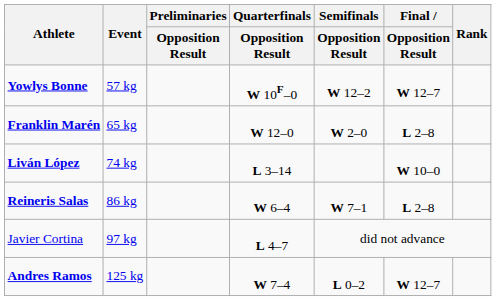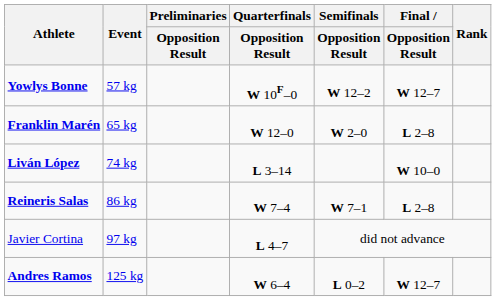 <table class="wikitable" border="1" style="font-size:90%">
 <tr>
 <th rowspan=2>Athlete</th>
 <th rowspan=2>Event</th>
 <th>Preliminaries</th>
 <th>Quarterfinals</th>
 <th>Semifinals</th>
 <th>Final / </th>
 <th rowspan=2>Rank</th>
 </tr>
 <tr>
 <th>Opposition<br>Result</th>
 <th>Opposition<br>Result</th>
 <th>Opposition<br>Result</th>
 <th>Opposition<br>Result</th>
 </tr>
 <tr align=center>
 <td align=left><strong><a href='#'>Yowlys Bonne</a></strong></td>
 <td align=left><a href='#'>57 kg</a></td>
 <td></td>
 <td><br><strong>W</strong> 10<sup><strong>F</strong></sup>–0</td>
 <td><br><strong>W</strong> 12–2</td>
 <td><br><strong>W</strong> 12–7</td>
 <td></td>
 </tr>
 <tr align=center>
 <td align=left><strong><a href='#'>Franklin Marén</a></strong></td>
 <td align=left><a href='#'>65 kg</a></td>
 <td></td>
 <td><br><strong>W</strong> 12–0</td>
 <td><br><strong>W</strong> 2–0</td>
 <td><br><strong>L</strong> 2–8</td>
 <td></td>
 </tr>
 <tr align=center>
 <td align=left><strong><a href='#'>Liván López</a></strong></td>
 <td align=left><a href='#'>74 kg</a></td>
 <td></td>
 <td><br><strong>L</strong> 3–14</td>
 <td></td>
 <td><br><strong>W</strong> 10–0</td>
 <td></td>
 </tr>
 <tr align=center>
 <td align=left><strong><a href='#'>Reineris Salas</a></strong></td>
 <td align=left><a href='#'>86 kg</a></td>
 <td></td>
-<td><br><strong>W</strong> 6–4</td>
+<td><br><strong>W</strong> 7–4</td>
 <td><br><strong>W</strong> 7–1</td>
 <td><br><strong>L</strong> 2–8</td>
 <td></td>
 </tr>
 <tr align=center>
 <td align=left><a href='#'>Javier Cortina</a></td>
 <td align=left><a href='#'>97 kg</a></td>
 <td></td>
 <td><br><strong>L</strong> 4–7</td>
 <td colspan=3>did not advance</td>
 </tr>
 <tr align=center>
 <td align=left><strong><a href='#'>Andres Ramos</a></strong></td>
 <td align=left><a href='#'>125 kg</a></td>
 <td></td>
-<td><br><strong>W</strong> 7–4</td>
+<td><br><strong>W</strong> 6–4</td>
 <td><br><strong>L</strong> 0–2</td>
 <td><br><strong>W</strong> 12–7</td>
 <td></td>
 </tr>
 </table>
